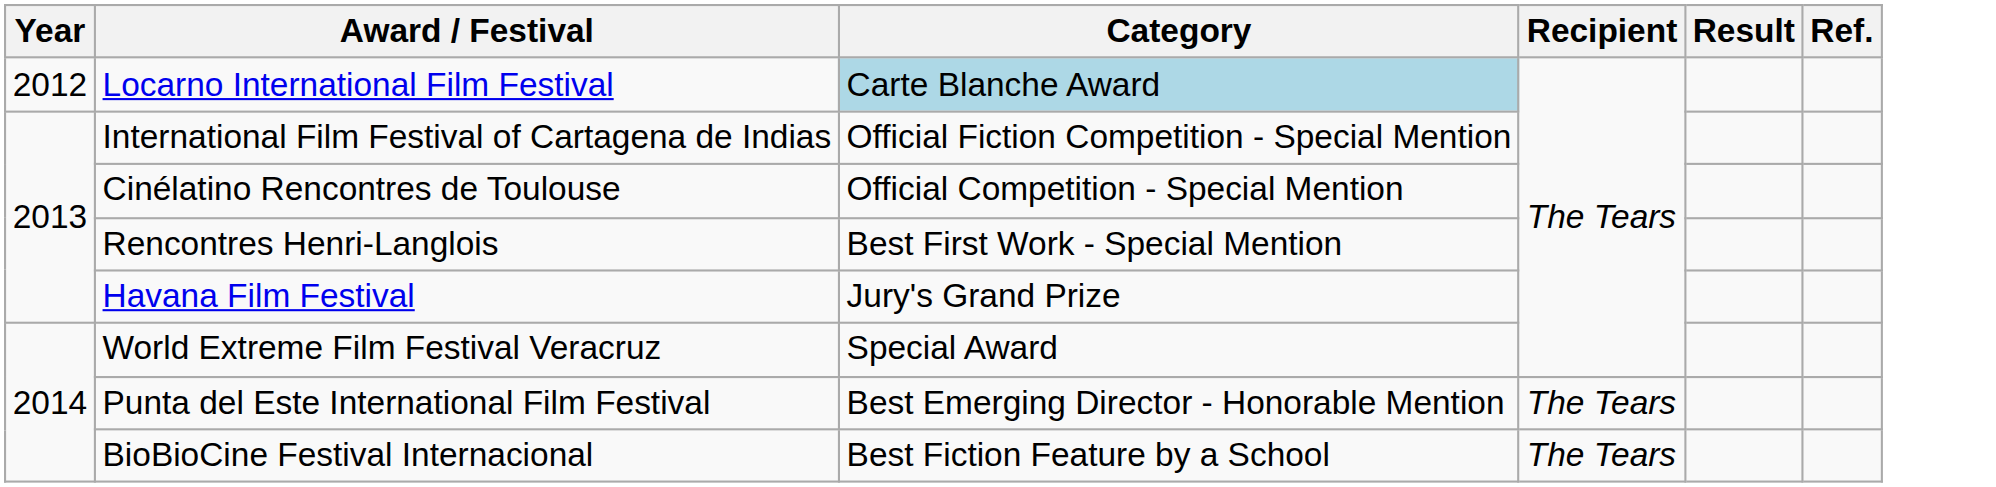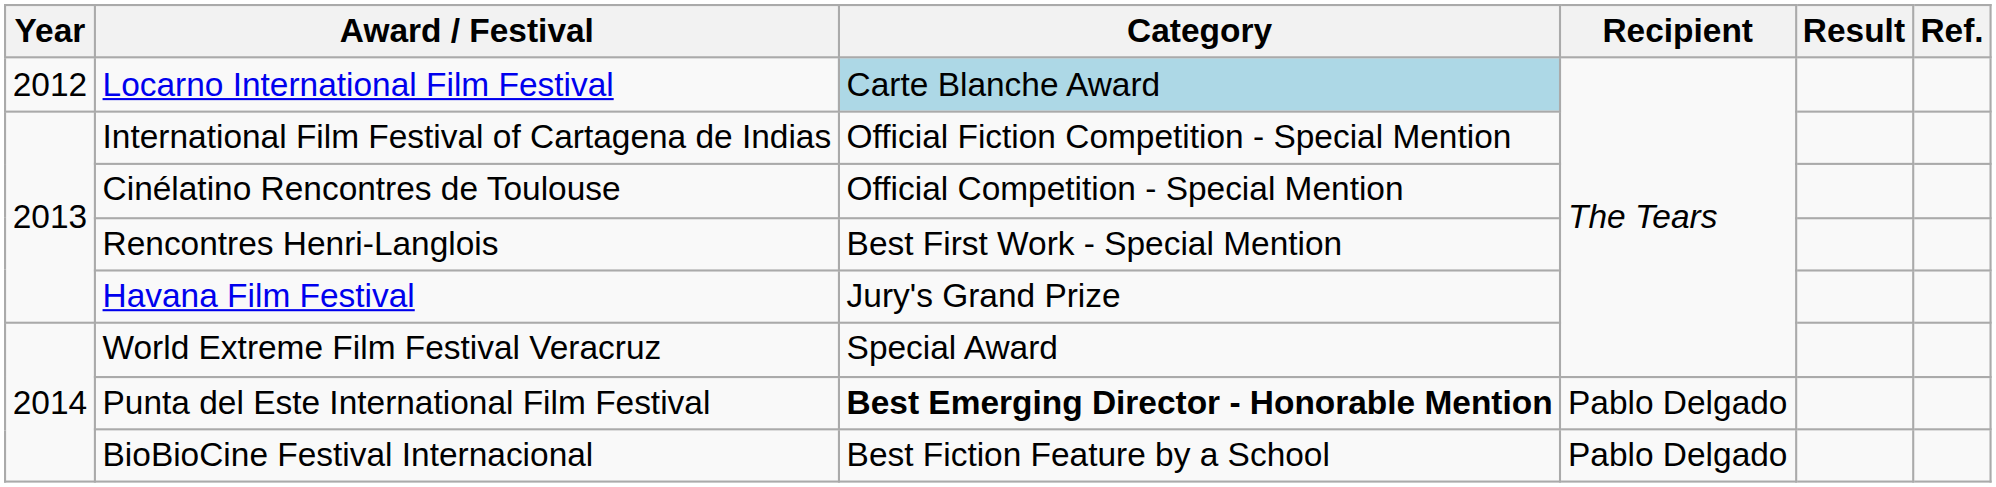 <table class="wikitable">
 <tr>
 <th>Year</th>
 <th>Award / Festival</th>
 <th>Category</th>
 <th>Recipient</th>
 <th>Result</th>
 <th>Ref.</th>
 </tr>
 <tr>
 <td>2012</td>
 <td><a href='#'>Locarno International Film Festival</a></td>
 <td style="background: lightblue;">Carte Blanche Award</td>
 <td rowspan="6"><em>The Tears</em></td>
 <td></td>
 <td></td>
 </tr>
 <tr>
 <td rowspan="4">2013</td>
 <td>International Film Festival of Cartagena de Indias</td>
 <td>Official Fiction Competition - Special Mention</td>
 <td></td>
 <td></td>
 </tr>
 <tr>
 <td>Cinélatino Rencontres de Toulouse</td>
 <td>Official Competition - Special Mention</td>
 <td></td>
 <td></td>
 </tr>
 <tr>
 <td>Rencontres Henri-Langlois</td>
 <td>Best First Work - Special Mention</td>
 <td></td>
 <td></td>
 </tr>
 <tr>
 <td><a href='#'>Havana Film Festival</a></td>
 <td>Jury's Grand Prize</td>
 <td></td>
 <td></td>
 </tr>
 <tr>
 <td rowspan="3">2014</td>
 <td>World Extreme Film Festival Veracruz</td>
 <td>Special Award</td>
 <td></td>
 <td></td>
 </tr>
 <tr>
 <td>Punta del Este International Film Festival</td>
-<td>Best Emerging Director - Honorable Mention</td>
-<td><em>The Tears</em></td>
+<td><strong>Best Emerging Director - Honorable Mention</strong></td>
+<td>Pablo Delgado</td>
 <td></td>
 <td></td>
 </tr>
 <tr>
 <td>BioBioCine Festival Internacional</td>
 <td>Best Fiction Feature by a School</td>
-<td><em>The Tears</em></td>
+<td>Pablo Delgado</td>
 <td></td>
 <td></td>
 </tr>
 </table>
